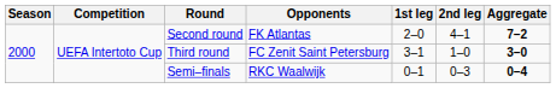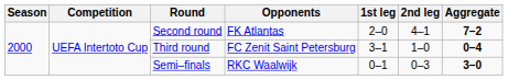 <table class="wikitable">
 <tr>
 <th>Season</th>
 <th>Competition</th>
 <th>Round</th>
 <th>Opponents</th>
 <th>1st leg</th>
 <th>2nd leg</th>
 <th>Aggregate</th>
 </tr>
 <tr>
 <td rowspan="3"><a href='#'>2000</a></td>
 <td rowspan="3"><a href='#'>UEFA Intertoto Cup</a></td>
 <td><a href='#'>Second round</a></td>
 <td> <a href='#'>FK Atlantas</a></td>
 <td style="text-align:center;">2–0</td>
 <td style="text-align:center;">4–1</td>
 <td style="text-align:center;"><strong>7–2</strong></td>
 </tr>
 <tr>
 <td><a href='#'>Third round</a></td>
 <td> <a href='#'>FC Zenit Saint Petersburg</a></td>
 <td style="text-align:center;">3–1</td>
 <td style="text-align:center;">1–0</td>
-<td style="text-align:center;"><strong>3–0</strong></td>
+<td style="text-align:center;"><strong>0–4</strong></td>
 </tr>
 <tr>
 <td><a href='#'>Semi–finals</a></td>
 <td> <a href='#'>RKC Waalwijk</a></td>
 <td style="text-align:center;">0–1</td>
 <td style="text-align:center;">0–3</td>
-<td style="text-align:center;"><strong>0–4</strong></td>
+<td style="text-align:center;"><strong>3–0</strong></td>
 </tr>
 </table>
